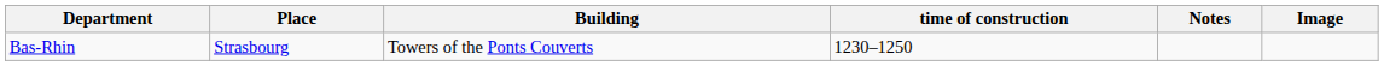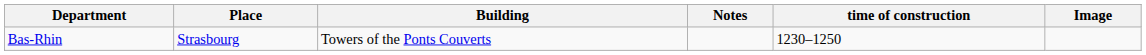 <table class="wikitable"  style="border:2px; width:100%;">
 <tr>
 <th>Department</th>
 <th>Place</th>
 <th>Building</th>
+<th>Notes</th>
 <th>time of construction</th>
-<th>Notes</th>
 <th style="width:100px;">Image</th>
 </tr>
 <tr>
 <td><a href='#'>Bas-Rhin</a></td>
 <td><a href='#'>Strasbourg</a></td>
 <td>Towers of the <a href='#'>Ponts Couverts</a></td>
+<td></td>
 <td>1230–1250</td>
-<td></td>
 <td></td>
 </tr>
 </table>
